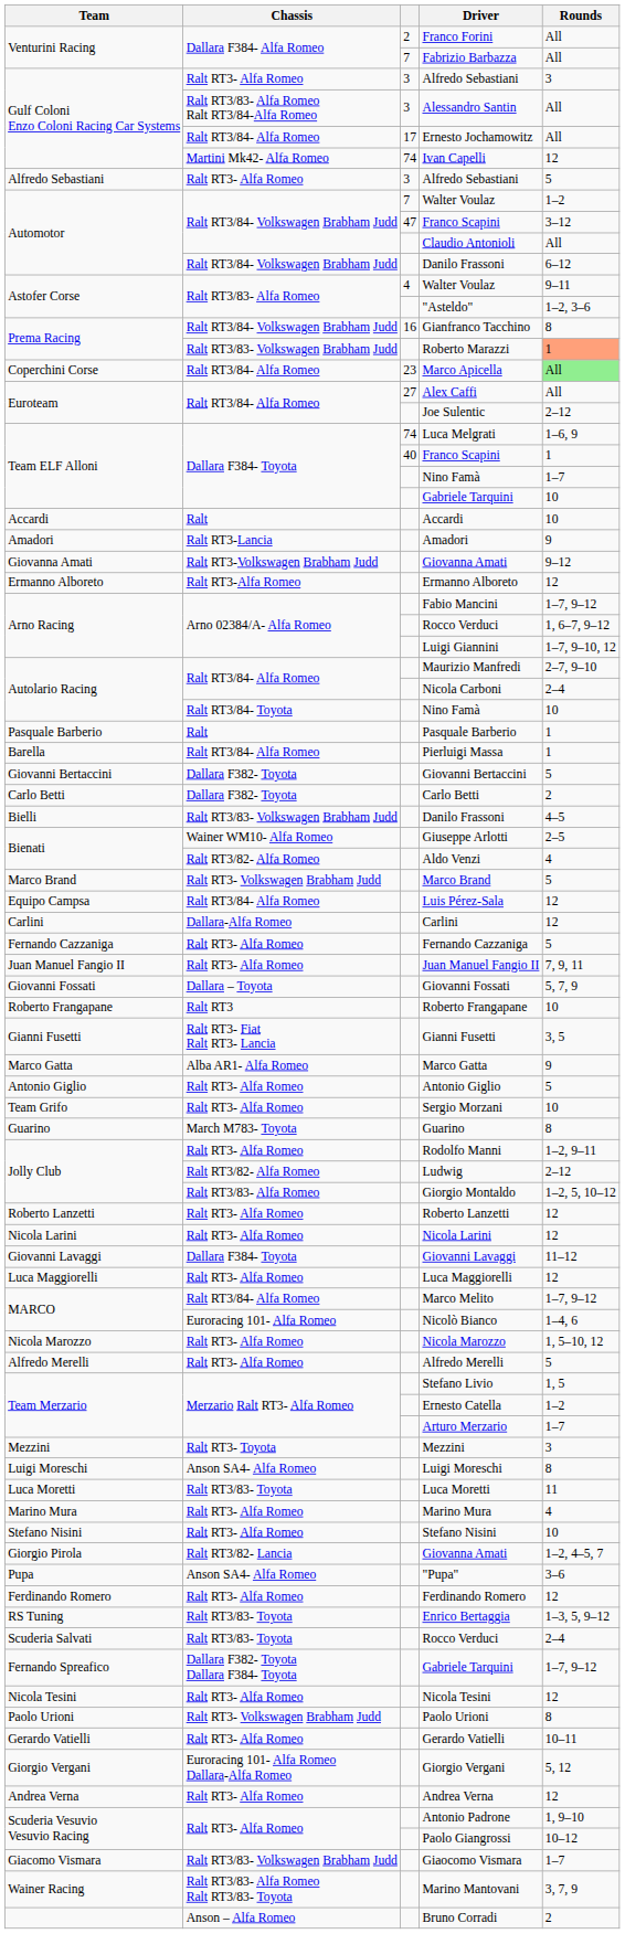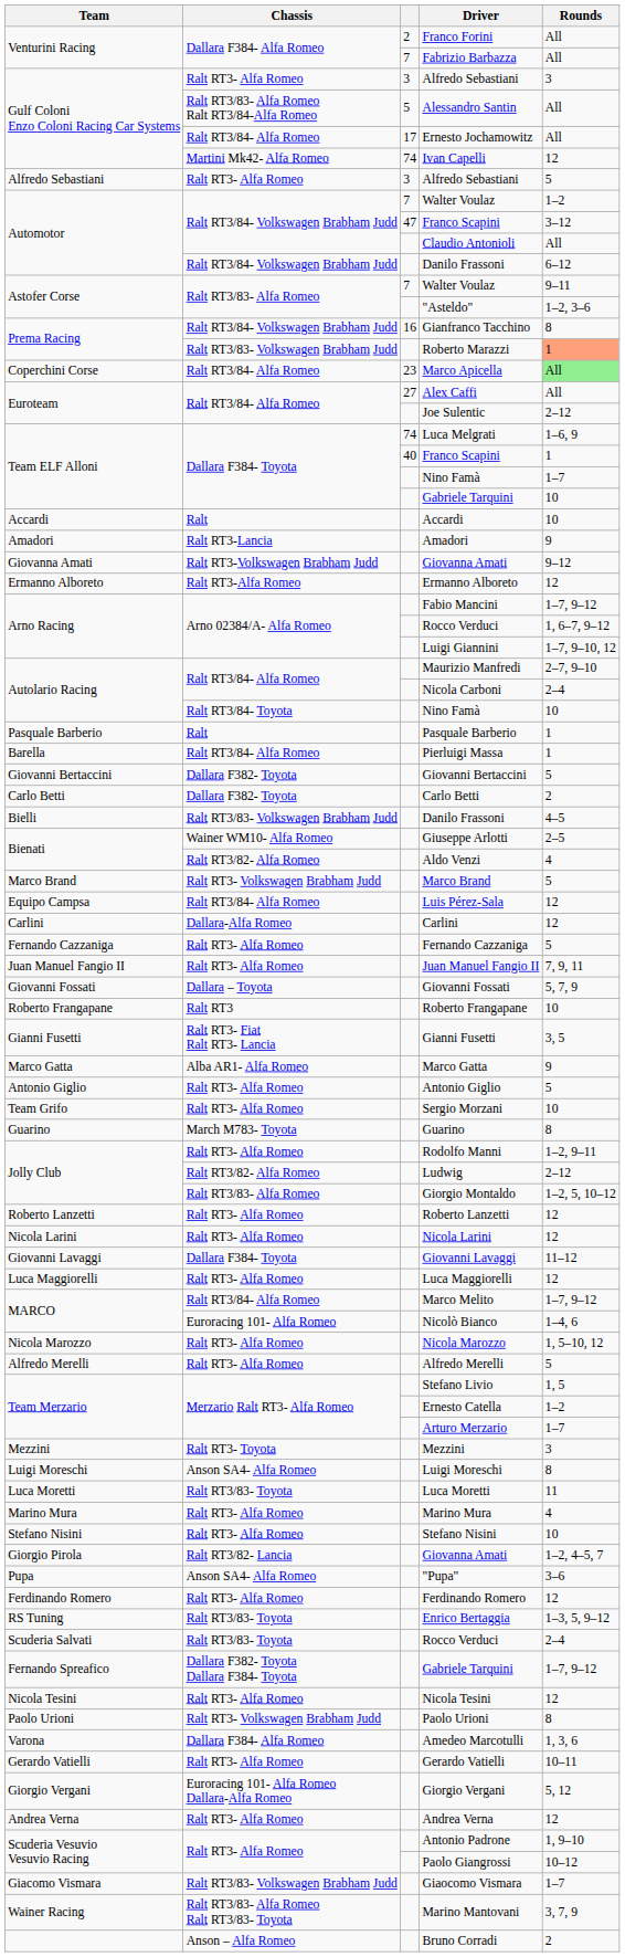 <table class="wikitable" style="font-size: 90%;">
 <tr>
 <th>Team</th>
 <th>Chassis</th>
 <th></th>
 <th>Driver</th>
 <th>Rounds</th>
 </tr>
 <tr>
 <td rowspan=2>Venturini Racing</td>
 <td rowspan=2><a href='#'>Dallara</a> F384-  <a href='#'>Alfa Romeo</a></td>
 <td>2</td>
 <td> <a href='#'>Franco Forini</a></td>
 <td>All</td>
 </tr>
 <tr>
 <td>7</td>
 <td> <a href='#'>Fabrizio Barbazza</a></td>
 <td>All</td>
 </tr>
 <tr>
 <td rowspan=4>Gulf Coloni<br><a href='#'>Enzo Coloni Racing Car Systems</a></td>
 <td><a href='#'>Ralt</a> RT3- <a href='#'>Alfa Romeo</a></td>
 <td>3</td>
 <td> Alfredo Sebastiani</td>
 <td>3</td>
 </tr>
 <tr>
 <td><a href='#'>Ralt</a> RT3/83- <a href='#'>Alfa Romeo</a><br>Ralt RT3/84-<a href='#'>Alfa Romeo</a></td>
-<td>3</td>
+<td>5</td>
 <td> <a href='#'>Alessandro Santin</a></td>
 <td>All</td>
 </tr>
 <tr>
 <td><a href='#'>Ralt</a> RT3/84- <a href='#'>Alfa Romeo</a></td>
 <td>17</td>
 <td> Ernesto Jochamowitz</td>
 <td>All</td>
 </tr>
 <tr>
 <td><a href='#'>Martini</a> Mk42- <a href='#'>Alfa Romeo</a></td>
 <td>74</td>
 <td> <a href='#'>Ivan Capelli</a></td>
 <td>12</td>
 </tr>
 <tr>
 <td>Alfredo Sebastiani</td>
 <td><a href='#'>Ralt</a> RT3- <a href='#'>Alfa Romeo</a></td>
 <td>3</td>
 <td> Alfredo Sebastiani</td>
 <td>5</td>
 </tr>
 <tr>
 <td rowspan=4>Automotor</td>
 <td rowspan=3><a href='#'>Ralt</a> RT3/84- <a href='#'>Volkswagen</a> <a href='#'>Brabham</a> <a href='#'>Judd</a></td>
 <td>7</td>
 <td> Walter Voulaz</td>
 <td>1–2</td>
 </tr>
 <tr>
 <td>47</td>
 <td> <a href='#'>Franco Scapini</a></td>
 <td>3–12</td>
 </tr>
 <tr>
 <td></td>
 <td> <a href='#'>Claudio Antonioli</a></td>
 <td>All</td>
 </tr>
 <tr>
 <td><a href='#'>Ralt</a> RT3/84- <a href='#'>Volkswagen</a> <a href='#'>Brabham</a> <a href='#'>Judd</a></td>
 <td></td>
 <td> Danilo Frassoni</td>
 <td>6–12</td>
 </tr>
 <tr>
 <td rowspan=2>Astofer Corse</td>
 <td rowspan=2><a href='#'>Ralt</a> RT3/83-  <a href='#'>Alfa Romeo</a></td>
-<td>4</td>
+<td>7</td>
 <td> Walter Voulaz</td>
 <td>9–11</td>
 </tr>
 <tr>
 <td></td>
 <td> "Asteldo"</td>
 <td>1–2, 3–6</td>
 </tr>
 <tr>
 <td rowspan=2><a href='#'>Prema Racing</a></td>
 <td><a href='#'>Ralt</a> RT3/84- <a href='#'>Volkswagen</a> <a href='#'>Brabham</a> <a href='#'>Judd</a></td>
 <td>16</td>
 <td> Gianfranco Tacchino</td>
 <td>8</td>
 </tr>
 <tr>
 <td><a href='#'>Ralt</a> RT3/83- <a href='#'>Volkswagen</a> <a href='#'>Brabham</a> <a href='#'>Judd</a></td>
 <td></td>
 <td> Roberto Marazzi</td>
 <td style="background: lightsalmon;">1</td>
 </tr>
 <tr>
 <td>Coperchini Corse</td>
 <td><a href='#'>Ralt</a> RT3/84- <a href='#'>Alfa Romeo</a></td>
 <td>23</td>
 <td> <a href='#'>Marco Apicella</a></td>
 <td style="background: lightgreen;">All</td>
 </tr>
 <tr>
 <td rowspan=2>Euroteam</td>
 <td rowspan=2><a href='#'>Ralt</a> RT3/84- <a href='#'>Alfa Romeo</a></td>
 <td>27</td>
 <td> <a href='#'>Alex Caffi</a></td>
 <td>All</td>
 </tr>
 <tr>
 <td></td>
 <td> Joe Sulentic</td>
 <td>2–12</td>
 </tr>
 <tr>
 <td rowspan=4>Team ELF Alloni</td>
 <td rowspan=4><a href='#'>Dallara</a> F384- <a href='#'>Toyota</a></td>
 <td>74</td>
 <td> Luca Melgrati</td>
 <td>1–6, 9</td>
 </tr>
 <tr>
 <td>40</td>
 <td> <a href='#'>Franco Scapini</a></td>
 <td>1</td>
 </tr>
 <tr>
 <td></td>
 <td> Nino Famà</td>
 <td>1–7</td>
 </tr>
 <tr>
 <td></td>
 <td> <a href='#'>Gabriele Tarquini</a></td>
 <td>10</td>
 </tr>
 <tr>
 <td>Accardi</td>
 <td><a href='#'>Ralt</a></td>
 <td></td>
 <td> Accardi</td>
 <td>10</td>
 </tr>
 <tr>
 <td>Amadori</td>
 <td><a href='#'>Ralt</a> RT3-<a href='#'>Lancia</a></td>
 <td></td>
 <td> Amadori</td>
 <td>9</td>
 </tr>
 <tr>
 <td>Giovanna Amati</td>
 <td><a href='#'>Ralt</a> RT3-<a href='#'>Volkswagen</a> <a href='#'>Brabham</a> <a href='#'>Judd</a></td>
 <td></td>
 <td> <a href='#'>Giovanna Amati</a></td>
 <td>9–12</td>
 </tr>
 <tr>
 <td>Ermanno Alboreto</td>
 <td><a href='#'>Ralt</a> RT3-<a href='#'>Alfa Romeo</a></td>
 <td></td>
 <td> Ermanno Alboreto</td>
 <td>12</td>
 </tr>
 <tr>
 <td rowspan=3>Arno Racing</td>
 <td rowspan=3>Arno 02384/A- <a href='#'>Alfa Romeo</a></td>
 <td></td>
 <td> Fabio Mancini</td>
 <td>1–7, 9–12</td>
 </tr>
 <tr>
 <td></td>
 <td> Rocco Verduci</td>
 <td>1, 6–7, 9–12</td>
 </tr>
 <tr>
 <td></td>
 <td> Luigi Giannini</td>
 <td>1–7, 9–10, 12</td>
 </tr>
 <tr>
 <td rowspan=3>Autolario Racing</td>
 <td rowspan=2><a href='#'>Ralt</a> RT3/84- <a href='#'>Alfa Romeo</a></td>
 <td></td>
 <td> Maurizio Manfredi</td>
 <td>2–7, 9–10</td>
 </tr>
 <tr>
 <td></td>
 <td> Nicola Carboni</td>
 <td>2–4</td>
 </tr>
 <tr>
 <td><a href='#'>Ralt</a> RT3/84- <a href='#'>Toyota</a></td>
 <td></td>
 <td> Nino Famà</td>
 <td>10</td>
 </tr>
 <tr>
 <td>Pasquale Barberio</td>
 <td><a href='#'>Ralt</a></td>
 <td></td>
 <td> Pasquale Barberio</td>
 <td>1</td>
 </tr>
 <tr>
 <td>Barella</td>
 <td><a href='#'>Ralt</a> RT3/84- <a href='#'>Alfa Romeo</a></td>
 <td></td>
 <td> Pierluigi Massa</td>
 <td>1</td>
 </tr>
 <tr>
 <td>Giovanni Bertaccini</td>
 <td><a href='#'>Dallara</a> F382- <a href='#'>Toyota</a></td>
 <td></td>
 <td> Giovanni Bertaccini</td>
 <td>5</td>
 </tr>
 <tr>
 <td>Carlo Betti</td>
 <td><a href='#'>Dallara</a> F382- <a href='#'>Toyota</a></td>
 <td></td>
 <td> Carlo Betti</td>
 <td>2</td>
 </tr>
 <tr>
 <td>Bielli</td>
 <td><a href='#'>Ralt</a> RT3/83- <a href='#'>Volkswagen</a> <a href='#'>Brabham</a> <a href='#'>Judd</a></td>
 <td></td>
 <td> Danilo Frassoni</td>
 <td>4–5</td>
 </tr>
 <tr>
 <td rowspan=2>Bienati</td>
 <td>Wainer WM10- <a href='#'>Alfa Romeo</a></td>
 <td></td>
 <td> Giuseppe Arlotti</td>
 <td>2–5</td>
 </tr>
 <tr>
 <td><a href='#'>Ralt</a> RT3/82- <a href='#'>Alfa Romeo</a></td>
 <td></td>
 <td> Aldo Venzi</td>
 <td>4</td>
 </tr>
 <tr>
 <td>Marco Brand</td>
 <td><a href='#'>Ralt</a> RT3- <a href='#'>Volkswagen</a> <a href='#'>Brabham</a> <a href='#'>Judd</a></td>
 <td></td>
 <td> <a href='#'>Marco Brand</a></td>
 <td>5</td>
 </tr>
 <tr>
 <td>Equipo Campsa</td>
 <td><a href='#'>Ralt</a> RT3/84- <a href='#'>Alfa Romeo</a></td>
 <td></td>
 <td> <a href='#'>Luis Pérez-Sala</a></td>
 <td>12</td>
 </tr>
 <tr>
 <td>Carlini</td>
 <td><a href='#'>Dallara</a>-<a href='#'>Alfa Romeo</a></td>
 <td></td>
 <td> Carlini</td>
 <td>12</td>
 </tr>
 <tr>
 <td>Fernando Cazzaniga</td>
 <td><a href='#'>Ralt</a> RT3- <a href='#'>Alfa Romeo</a></td>
 <td></td>
 <td> Fernando Cazzaniga</td>
 <td>5</td>
 </tr>
 <tr>
 <td>Juan Manuel Fangio II</td>
 <td><a href='#'>Ralt</a> RT3- <a href='#'>Alfa Romeo</a></td>
 <td></td>
 <td> <a href='#'>Juan Manuel Fangio II</a></td>
 <td>7, 9, 11</td>
 </tr>
 <tr>
 <td>Giovanni Fossati</td>
 <td><a href='#'>Dallara</a> – <a href='#'>Toyota</a></td>
 <td></td>
 <td> Giovanni Fossati</td>
 <td>5, 7, 9</td>
 </tr>
 <tr>
 <td>Roberto Frangapane</td>
 <td><a href='#'>Ralt</a> RT3</td>
 <td></td>
 <td> Roberto Frangapane</td>
 <td>10</td>
 </tr>
 <tr>
 <td>Gianni Fusetti</td>
 <td><a href='#'>Ralt</a> RT3- <a href='#'>Fiat</a><br><a href='#'>Ralt</a> RT3- <a href='#'>Lancia</a></td>
 <td></td>
 <td> Gianni Fusetti</td>
 <td>3, 5</td>
 </tr>
 <tr>
 <td>Marco Gatta</td>
 <td>Alba AR1- <a href='#'>Alfa Romeo</a></td>
 <td></td>
 <td> Marco Gatta</td>
 <td>9</td>
 </tr>
 <tr>
 <td>Antonio Giglio</td>
 <td><a href='#'>Ralt</a> RT3- <a href='#'>Alfa Romeo</a></td>
 <td></td>
 <td> Antonio Giglio</td>
 <td>5</td>
 </tr>
 <tr>
 <td>Team Grifo</td>
 <td><a href='#'>Ralt</a> RT3- <a href='#'>Alfa Romeo</a></td>
 <td></td>
 <td> Sergio Morzani</td>
 <td>10</td>
 </tr>
 <tr>
 <td>Guarino</td>
 <td>March M783- <a href='#'>Toyota</a></td>
 <td></td>
 <td> Guarino</td>
 <td>8</td>
 </tr>
 <tr>
 <td rowspan=3>Jolly Club</td>
 <td><a href='#'>Ralt</a> RT3- <a href='#'>Alfa Romeo</a></td>
 <td></td>
 <td> Rodolfo Manni</td>
 <td>1–2, 9–11</td>
 </tr>
 <tr>
 <td><a href='#'>Ralt</a> RT3/82- <a href='#'>Alfa Romeo</a></td>
 <td></td>
 <td> Ludwig</td>
 <td>2–12</td>
 </tr>
 <tr>
 <td><a href='#'>Ralt</a> RT3/83- <a href='#'>Alfa Romeo</a></td>
 <td></td>
 <td> Giorgio Montaldo</td>
 <td>1–2, 5, 10–12</td>
 </tr>
 <tr>
 <td>Roberto Lanzetti</td>
 <td><a href='#'>Ralt</a> RT3- <a href='#'>Alfa Romeo</a></td>
 <td></td>
 <td> Roberto Lanzetti</td>
 <td>12</td>
 </tr>
 <tr>
 <td>Nicola Larini</td>
 <td><a href='#'>Ralt</a> RT3- <a href='#'>Alfa Romeo</a></td>
 <td></td>
 <td> <a href='#'>Nicola Larini</a></td>
 <td>12</td>
 </tr>
 <tr>
 <td>Giovanni Lavaggi</td>
 <td><a href='#'>Dallara</a> F384- <a href='#'>Toyota</a></td>
 <td></td>
 <td> <a href='#'>Giovanni Lavaggi</a></td>
 <td>11–12</td>
 </tr>
 <tr>
 <td>Luca Maggiorelli</td>
 <td><a href='#'>Ralt</a> RT3- <a href='#'>Alfa Romeo</a></td>
 <td></td>
 <td> Luca Maggiorelli</td>
 <td>12</td>
 </tr>
 <tr>
 <td rowspan=2>MARCO</td>
 <td><a href='#'>Ralt</a> RT3/84- <a href='#'>Alfa Romeo</a></td>
 <td></td>
 <td> Marco Melito</td>
 <td>1–7, 9–12</td>
 </tr>
 <tr>
 <td>Euroracing 101- <a href='#'>Alfa Romeo</a></td>
 <td></td>
 <td> Nicolò Bianco</td>
 <td>1–4, 6</td>
 </tr>
 <tr>
 <td>Nicola Marozzo</td>
 <td><a href='#'>Ralt</a> RT3- <a href='#'>Alfa Romeo</a></td>
 <td></td>
 <td> <a href='#'>Nicola Marozzo</a></td>
 <td>1, 5–10, 12</td>
 </tr>
 <tr>
 <td>Alfredo Merelli</td>
 <td><a href='#'>Ralt</a> RT3- <a href='#'>Alfa Romeo</a></td>
 <td></td>
 <td> Alfredo Merelli</td>
 <td>5</td>
 </tr>
 <tr>
 <td rowspan=3><a href='#'>Team Merzario</a></td>
 <td rowspan=3><a href='#'>Merzario</a> <a href='#'>Ralt</a> RT3- <a href='#'>Alfa Romeo</a></td>
 <td></td>
 <td> Stefano Livio</td>
 <td>1, 5</td>
 </tr>
 <tr>
 <td></td>
 <td> Ernesto Catella</td>
 <td>1–2</td>
 </tr>
 <tr>
 <td></td>
 <td> <a href='#'>Arturo Merzario</a></td>
 <td>1–7</td>
 </tr>
 <tr>
 <td>Mezzini</td>
 <td><a href='#'>Ralt</a> RT3- <a href='#'>Toyota</a></td>
 <td></td>
 <td> Mezzini</td>
 <td>3</td>
 </tr>
 <tr>
 <td>Luigi Moreschi</td>
 <td>Anson SA4- <a href='#'>Alfa Romeo</a></td>
 <td></td>
 <td> Luigi Moreschi</td>
 <td>8</td>
 </tr>
 <tr>
 <td>Luca Moretti</td>
 <td><a href='#'>Ralt</a> RT3/83- <a href='#'>Toyota</a></td>
 <td></td>
 <td> Luca Moretti</td>
 <td>11</td>
 </tr>
 <tr>
 <td>Marino Mura</td>
 <td><a href='#'>Ralt</a> RT3- <a href='#'>Alfa Romeo</a></td>
 <td></td>
 <td> Marino Mura</td>
 <td>4</td>
 </tr>
 <tr>
 <td>Stefano Nisini</td>
 <td><a href='#'>Ralt</a> RT3- <a href='#'>Alfa Romeo</a></td>
 <td></td>
 <td> Stefano Nisini</td>
 <td>10</td>
 </tr>
 <tr>
 <td>Giorgio Pirola</td>
 <td><a href='#'>Ralt</a> RT3/82- <a href='#'>Lancia</a></td>
 <td></td>
 <td> <a href='#'>Giovanna Amati</a></td>
 <td>1–2, 4–5, 7</td>
 </tr>
 <tr>
 <td>Pupa</td>
 <td>Anson SA4- <a href='#'>Alfa Romeo</a></td>
 <td></td>
 <td> "Pupa"</td>
 <td>3–6</td>
 </tr>
 <tr>
 <td>Ferdinando Romero</td>
 <td><a href='#'>Ralt</a> RT3- <a href='#'>Alfa Romeo</a></td>
 <td></td>
 <td> Ferdinando Romero</td>
 <td>12</td>
 </tr>
 <tr>
 <td>RS Tuning</td>
 <td><a href='#'>Ralt</a> RT3/83- <a href='#'>Toyota</a></td>
 <td></td>
 <td> <a href='#'>Enrico Bertaggia</a></td>
 <td>1–3, 5, 9–12</td>
 </tr>
 <tr>
 <td>Scuderia Salvati</td>
 <td><a href='#'>Ralt</a> RT3/83- <a href='#'>Toyota</a></td>
 <td></td>
 <td> Rocco Verduci</td>
 <td>2–4</td>
 </tr>
 <tr>
 <td>Fernando Spreafico</td>
 <td><a href='#'>Dallara</a> F382- <a href='#'>Toyota</a><br><a href='#'>Dallara</a> F384- <a href='#'>Toyota</a></td>
 <td></td>
 <td> <a href='#'>Gabriele Tarquini</a></td>
 <td>1–7, 9–12</td>
 </tr>
 <tr>
 <td>Nicola Tesini</td>
 <td><a href='#'>Ralt</a> RT3- <a href='#'>Alfa Romeo</a></td>
 <td></td>
 <td> Nicola Tesini</td>
 <td>12</td>
 </tr>
 <tr>
 <td>Paolo Urioni</td>
 <td><a href='#'>Ralt</a> RT3- <a href='#'>Volkswagen</a> <a href='#'>Brabham</a> <a href='#'>Judd</a></td>
 <td></td>
 <td> Paolo Urioni</td>
 <td>8</td>
 </tr>
 <tr>
+<td>Varona</td>
+<td><a href='#'>Dallara</a> F384- <a href='#'>Alfa Romeo</a></td>
+<td></td>
+<td> Amedeo Marcotulli</td>
+<td>1, 3, 6</td>
+</tr>
+<tr>
 <td>Gerardo Vatielli</td>
 <td><a href='#'>Ralt</a> RT3- <a href='#'>Alfa Romeo</a></td>
 <td></td>
 <td> Gerardo Vatielli</td>
 <td>10–11</td>
 </tr>
 <tr>
 <td>Giorgio Vergani</td>
 <td>Euroracing 101- <a href='#'>Alfa Romeo</a><br><a href='#'>Dallara</a>-<a href='#'>Alfa Romeo</a></td>
 <td></td>
 <td> Giorgio Vergani</td>
 <td>5, 12</td>
 </tr>
 <tr>
 <td>Andrea Verna</td>
 <td><a href='#'>Ralt</a> RT3- <a href='#'>Alfa Romeo</a></td>
 <td></td>
 <td> Andrea Verna</td>
 <td>12</td>
 </tr>
 <tr>
 <td rowspan=2>Scuderia Vesuvio<br>Vesuvio Racing</td>
 <td rowspan=2><a href='#'>Ralt</a> RT3- <a href='#'>Alfa Romeo</a></td>
 <td></td>
 <td> Antonio Padrone</td>
 <td>1, 9–10</td>
 </tr>
 <tr>
 <td></td>
 <td> Paolo Giangrossi</td>
 <td>10–12</td>
 </tr>
 <tr>
 <td>Giacomo Vismara</td>
 <td><a href='#'>Ralt</a> RT3/83- <a href='#'>Volkswagen</a> <a href='#'>Brabham</a> <a href='#'>Judd</a></td>
 <td></td>
 <td> Giaocomo Vismara</td>
 <td>1–7</td>
 </tr>
 <tr>
 <td>Wainer Racing</td>
 <td><a href='#'>Ralt</a> RT3/83- <a href='#'>Alfa Romeo</a><br><a href='#'>Ralt</a> RT3/83- <a href='#'>Toyota</a></td>
 <td></td>
 <td> Marino Mantovani</td>
 <td>3, 7, 9</td>
 </tr>
 <tr>
 <td></td>
 <td>Anson – <a href='#'>Alfa Romeo</a></td>
 <td></td>
 <td> Bruno Corradi</td>
 <td>2</td>
 </tr>
 </table>
